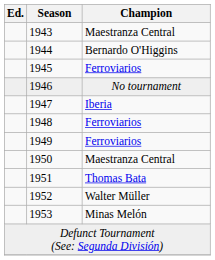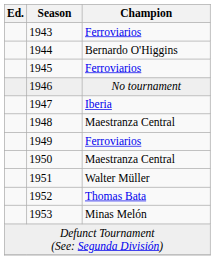 <table class="wikitable sortable">
 <tr>
 <th width=px>Ed.</th>
 <th width="70">Season</th>
 <th width="170">Champion</th>
 </tr>
 <tr>
 <td></td>
 <td>1943</td>
-<td>Maestranza Central</td>
+<td><a href='#'>Ferroviarios</a></td>
 </tr>
 <tr>
 <td></td>
 <td>1944</td>
 <td>Bernardo O'Higgins</td>
 </tr>
 <tr>
 <td></td>
 <td>1945</td>
 <td><a href='#'>Ferroviarios</a></td>
 </tr>
 <tr bgcolor=#efefef>
 <td></td>
 <td>1946</td>
 <td colspan="1" style="text-align:center;"><em>No tournament</em></td>
 </tr>
 <tr>
 <td></td>
 <td>1947</td>
 <td><a href='#'>Iberia</a></td>
 </tr>
 <tr>
 <td></td>
 <td>1948</td>
-<td><a href='#'>Ferroviarios</a></td>
+<td>Maestranza Central</td>
 </tr>
 <tr>
 <td></td>
 <td>1949</td>
 <td><a href='#'>Ferroviarios</a></td>
 </tr>
 <tr>
 <td></td>
 <td>1950</td>
 <td>Maestranza Central</td>
 </tr>
 <tr>
 <td></td>
 <td>1951</td>
-<td><a href='#'>Thomas Bata</a></td>
+<td>Walter Müller</td>
 </tr>
 <tr>
 <td></td>
 <td>1952</td>
-<td>Walter Müller</td>
+<td><a href='#'>Thomas Bata</a></td>
 </tr>
 <tr>
 <td></td>
 <td>1953</td>
 <td>Minas Melón</td>
 </tr>
 <tr bgcolor=#efefef>
 <td colspan="4" style="text-align:center;"><em>Defunct Tournament</em><br><em>(See: <a href='#'>Segunda División</a>)</em></td>
 </tr>
 <tr>
 </tr>
 </table>
